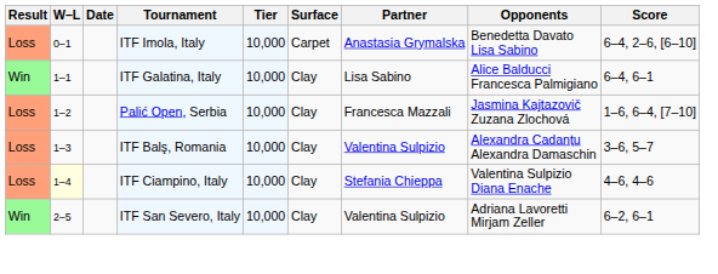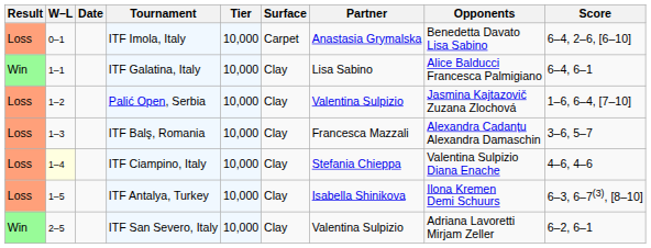 <table class="sortable wikitable">
 <tr>
 <th>Result</th>
 <th class="unsortable">W–L</th>
 <th>Date</th>
 <th>Tournament</th>
 <th>Tier</th>
 <th>Surface</th>
 <th>Partner</th>
 <th>Opponents</th>
 <th class="unsortable">Score</th>
 </tr>
 <tr>
 <td style="background:#ffa07a;">Loss</td>
 <td><small>0–1</small></td>
 <td></td>
 <td style="background:#f0f8ff;">ITF Imola, Italy</td>
 <td style="background:#f0f8ff;">10,000</td>
 <td>Carpet</td>
 <td> <a href='#'>Anastasia Grymalska</a></td>
 <td> Benedetta Davato <br>  <a href='#'>Lisa Sabino</a></td>
 <td>6–4, 2–6, [6–10]</td>
 </tr>
 <tr>
 <td style="background:#98fb98;">Win</td>
 <td><small>1–1</small></td>
 <td></td>
 <td style="background:#f0f8ff;">ITF Galatina, Italy</td>
 <td style="background:#f0f8ff;">10,000</td>
 <td>Clay</td>
 <td> Lisa Sabino</td>
 <td> <a href='#'>Alice Balducci</a> <br>  Francesca Palmigiano</td>
 <td>6–4, 6–1</td>
 </tr>
 <tr>
 <td style="background:#ffa07a;">Loss</td>
 <td><small>1–2</small></td>
 <td></td>
 <td style="background:#f0f8ff;"><a href='#'>Palić Open</a>, Serbia</td>
 <td style="background:#f0f8ff;">10,000</td>
 <td>Clay</td>
-<td> Francesca Mazzali</td>
+<td> <a href='#'>Valentina Sulpizio</a></td>
 <td> <a href='#'>Jasmina Kajtazovič</a> <br>  Zuzana Zlochová</td>
 <td>1–6, 6–4, [7–10]</td>
 </tr>
 <tr>
 <td style="background:#ffa07a;">Loss</td>
 <td><small>1–3</small></td>
 <td></td>
 <td style="background:#f0f8ff;">ITF Balş, Romania</td>
 <td style="background:#f0f8ff;">10,000</td>
 <td>Clay</td>
-<td> <a href='#'>Valentina Sulpizio</a></td>
+<td> Francesca Mazzali</td>
 <td> <a href='#'>Alexandra Cadanțu</a> <br>  Alexandra Damaschin</td>
 <td>3–6, 5–7</td>
 </tr>
 <tr>
 <td style="background:#ffa07a;">Loss</td>
 <td style="background: lightyellow;"><small>1–4</small></td>
 <td></td>
 <td style="background:#f0f8ff;">ITF Ciampino, Italy</td>
 <td style="background:#f0f8ff;">10,000</td>
 <td>Clay</td>
 <td> <a href='#'>Stefania Chieppa</a></td>
 <td> Valentina Sulpizio <br>  <a href='#'>Diana Enache</a></td>
 <td>4–6, 4–6</td>
 </tr>
 <tr>
+<td style="background:#ffa07a;">Loss</td>
+<td><small>1–5</small></td>
+<td></td>
+<td style="background:#f0f8ff;">ITF Antalya, Turkey</td>
+<td style="background:#f0f8ff;">10,000</td>
+<td>Clay</td>
+<td> <a href='#'>Isabella Shinikova</a></td>
+<td> <a href='#'>Ilona Kremen</a> <br>  <a href='#'>Demi Schuurs</a></td>
+<td>6–3, 6–7<sup>(3)</sup>, [8–10]</td>
+</tr>
+<tr>
 <td style="background:#98fb98;">Win</td>
 <td><small>2–5</small></td>
 <td></td>
 <td style="background:#f0f8ff;">ITF San Severo, Italy</td>
 <td style="background:#f0f8ff;">10,000</td>
 <td>Clay</td>
 <td> Valentina Sulpizio</td>
 <td> Adriana Lavoretti <br>  Mirjam Zeller</td>
 <td>6–2, 6–1</td>
 </tr>
 </table>
